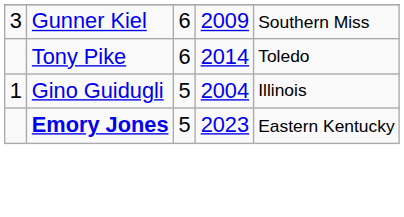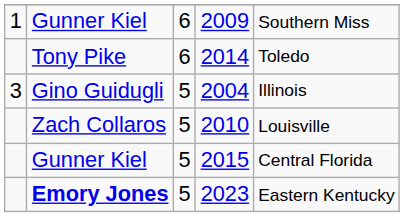 <table class="wikitable">
 <tr>
 </tr>
 <tr>
-<td>3</td>
+<td>1</td>
 <td><a href='#'>Gunner Kiel</a></td>
 <td>6</td>
 <td><a href='#'>2009</a></td>
 <td style="font-size:80%;">Southern Miss</td>
 </tr>
 <tr>
 <td></td>
 <td><a href='#'>Tony Pike</a></td>
 <td>6</td>
 <td><a href='#'>2014</a></td>
 <td style="font-size:80%;">Toledo</td>
 </tr>
 <tr>
-<td>1</td>
+<td>3</td>
 <td><a href='#'>Gino Guidugli</a></td>
 <td>5</td>
 <td><a href='#'>2004</a></td>
 <td style="font-size:80%;">Illinois</td>
+</tr>
+<tr>
+<td></td>
+<td><a href='#'>Zach Collaros</a></td>
+<td>5</td>
+<td><a href='#'>2010</a></td>
+<td style="font-size:80%;">Louisville</td>
+</tr>
+<tr>
+<td></td>
+<td><a href='#'>Gunner Kiel</a></td>
+<td>5</td>
+<td><a href='#'>2015</a></td>
+<td style="font-size:80%;">Central Florida</td>
 </tr>
 <tr>
 <td></td>
 <td><strong><a href='#'>Emory Jones</a></strong></td>
 <td>5</td>
 <td><a href='#'>2023</a></td>
 <td style="font-size:80%;">Eastern Kentucky</td>
 </tr>
 </table>
